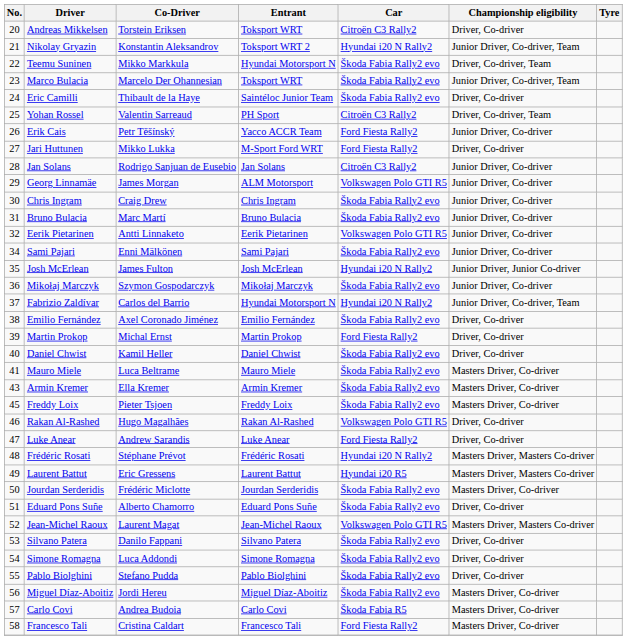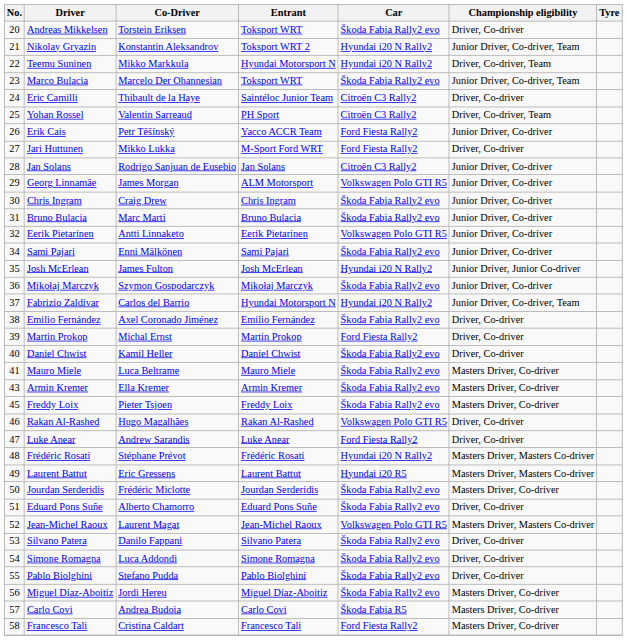 <table class="wikitable" style="font-size: 85%;">
 <tr>
 <th>No.</th>
 <th>Driver</th>
 <th>Co-Driver</th>
 <th>Entrant</th>
 <th>Car</th>
 <th>Championship eligibility</th>
 <th>Tyre</th>
 </tr>
 <tr>
 <td align="center">20</td>
 <td> <a href='#'>Andreas Mikkelsen</a></td>
 <td> <a href='#'>Torstein Eriksen</a></td>
 <td> <a href='#'>Toksport WRT</a></td>
-<td><a href='#'>Citroën C3 Rally2</a></td>
+<td><a href='#'>Škoda Fabia Rally2 evo</a></td>
 <td>Driver, Co-driver</td>
 <td align="center"></td>
 </tr>
 <tr>
 <td align="center">21</td>
 <td> <a href='#'>Nikolay Gryazin</a></td>
 <td> <a href='#'>Konstantin Aleksandrov</a></td>
 <td> <a href='#'>Toksport WRT 2</a></td>
 <td><a href='#'>Hyundai i20 N Rally2</a></td>
 <td>Junior Driver, Co-driver, Team</td>
 <td align="center"></td>
 </tr>
 <tr>
 <td align="center">22</td>
 <td> <a href='#'>Teemu Suninen</a></td>
 <td> <a href='#'>Mikko Markkula</a></td>
 <td> <a href='#'>Hyundai Motorsport N</a></td>
-<td><a href='#'>Škoda Fabia Rally2 evo</a></td>
+<td><a href='#'>Hyundai i20 N Rally2</a></td>
 <td>Driver, Co-driver, Team</td>
 <td align="center"></td>
 </tr>
 <tr>
 <td align="center">23</td>
 <td> <a href='#'>Marco Bulacia</a></td>
 <td> <a href='#'>Marcelo Der Ohannesian</a></td>
 <td> <a href='#'>Toksport WRT</a></td>
 <td><a href='#'>Škoda Fabia Rally2 evo</a></td>
 <td>Junior Driver, Co-driver, Team</td>
 <td align="center"></td>
 </tr>
 <tr>
 <td align="center">24</td>
 <td> <a href='#'>Eric Camilli</a></td>
 <td> <a href='#'>Thibault de la Haye</a></td>
 <td> <a href='#'>Saintéloc Junior Team</a></td>
-<td><a href='#'>Škoda Fabia Rally2 evo</a></td>
+<td><a href='#'>Citroën C3 Rally2</a></td>
 <td>Driver, Co-driver</td>
 <td></td>
 </tr>
 <tr>
 <td align="center">25</td>
 <td> <a href='#'>Yohan Rossel</a></td>
 <td> <a href='#'>Valentin Sarreaud</a></td>
 <td> <a href='#'>PH Sport</a></td>
 <td><a href='#'>Citroën C3 Rally2</a></td>
 <td>Driver, Co-driver, Team</td>
 <td align="center"></td>
 </tr>
 <tr>
 <td align="center">26</td>
 <td> <a href='#'>Erik Cais</a></td>
 <td> <a href='#'>Petr Těšínský</a></td>
 <td> <a href='#'>Yacco ACCR Team</a></td>
 <td><a href='#'>Ford Fiesta Rally2</a></td>
 <td>Junior Driver, Co-driver</td>
 <td align="center"></td>
 </tr>
 <tr>
 <td align="center">27</td>
 <td> <a href='#'>Jari Huttunen</a></td>
 <td> <a href='#'>Mikko Lukka</a></td>
 <td> <a href='#'>M-Sport Ford WRT</a></td>
 <td><a href='#'>Ford Fiesta Rally2</a></td>
 <td>Driver, Co-driver</td>
 <td align="center"></td>
 </tr>
 <tr>
 <td align="center">28</td>
 <td> <a href='#'>Jan Solans</a></td>
 <td> <a href='#'>Rodrigo Sanjuan de Eusebio</a></td>
 <td> <a href='#'>Jan Solans</a></td>
 <td><a href='#'>Citroën C3 Rally2</a></td>
 <td>Junior Driver, Co-driver</td>
 <td align="center"></td>
 </tr>
 <tr>
 <td align="center">29</td>
 <td> <a href='#'>Georg Linnamäe</a></td>
 <td> <a href='#'>James Morgan</a></td>
 <td> <a href='#'>ALM Motorsport</a></td>
 <td><a href='#'>Volkswagen Polo GTI R5</a></td>
 <td>Junior Driver, Co-driver</td>
 <td align="center"></td>
 </tr>
 <tr>
 <td align="center">30</td>
 <td> <a href='#'>Chris Ingram</a></td>
 <td> <a href='#'>Craig Drew</a></td>
 <td> <a href='#'>Chris Ingram</a></td>
 <td><a href='#'>Škoda Fabia Rally2 evo</a></td>
 <td>Junior Driver, Co-driver</td>
 <td align="center"></td>
 </tr>
 <tr>
 <td align="center">31</td>
 <td> <a href='#'>Bruno Bulacia</a></td>
 <td> <a href='#'>Marc Martí</a></td>
 <td> <a href='#'>Bruno Bulacia</a></td>
 <td><a href='#'>Škoda Fabia Rally2 evo</a></td>
 <td>Junior Driver, Co-driver</td>
 <td align="center"></td>
 </tr>
 <tr>
 <td align="center">32</td>
 <td> <a href='#'>Eerik Pietarinen</a></td>
 <td> <a href='#'>Antti Linnaketo</a></td>
 <td> <a href='#'>Eerik Pietarinen</a></td>
 <td><a href='#'>Volkswagen Polo GTI R5</a></td>
 <td>Junior Driver, Co-driver</td>
 <td align="center"></td>
 </tr>
 <tr>
 <td align="center">34</td>
 <td> <a href='#'>Sami Pajari</a></td>
 <td> <a href='#'>Enni Mälkönen</a></td>
 <td> <a href='#'>Sami Pajari</a></td>
 <td><a href='#'>Škoda Fabia Rally2 evo</a></td>
 <td>Junior Driver, Co-driver</td>
 <td align="center"></td>
 </tr>
 <tr>
 <td align="center">35</td>
 <td> <a href='#'>Josh McErlean</a></td>
 <td> <a href='#'>James Fulton</a></td>
 <td> <a href='#'>Josh McErlean</a></td>
 <td><a href='#'>Hyundai i20 N Rally2</a></td>
 <td>Junior Driver, Junior Co-driver</td>
 <td align="center"></td>
 </tr>
 <tr>
 <td align="center">36</td>
 <td> <a href='#'>Mikołaj Marczyk</a></td>
 <td> <a href='#'>Szymon Gospodarczyk</a></td>
 <td> <a href='#'>Mikołaj Marczyk</a></td>
 <td><a href='#'>Škoda Fabia Rally2 evo</a></td>
 <td>Junior Driver, Co-driver</td>
 <td align="center"></td>
 </tr>
 <tr>
 <td align="center">37</td>
 <td> <a href='#'>Fabrizio Zaldívar</a></td>
 <td> <a href='#'>Carlos del Barrio</a></td>
 <td> <a href='#'>Hyundai Motorsport N</a></td>
 <td><a href='#'>Hyundai i20 N Rally2</a></td>
 <td>Junior Driver, Co-driver, Team</td>
 <td align="center"></td>
 </tr>
 <tr>
 <td align="center">38</td>
 <td> <a href='#'>Emilio Fernández</a></td>
 <td> <a href='#'>Axel Coronado Jiménez</a></td>
 <td> <a href='#'>Emilio Fernández</a></td>
 <td><a href='#'>Škoda Fabia Rally2 evo</a></td>
 <td>Driver, Co-driver</td>
 <td align="center"></td>
 </tr>
 <tr>
 <td align="center">39</td>
 <td> <a href='#'>Martin Prokop</a></td>
 <td> <a href='#'>Michal Ernst</a></td>
 <td> <a href='#'>Martin Prokop</a></td>
 <td><a href='#'>Ford Fiesta Rally2</a></td>
 <td>Driver, Co-driver</td>
 <td align="center"></td>
 </tr>
 <tr>
 <td align="center">40</td>
 <td> <a href='#'>Daniel Chwist</a></td>
 <td> <a href='#'>Kamil Heller</a></td>
 <td> <a href='#'>Daniel Chwist</a></td>
 <td><a href='#'>Škoda Fabia Rally2 evo</a></td>
 <td>Driver, Co-driver</td>
 <td align="center"></td>
 </tr>
 <tr>
 <td align="center">41</td>
 <td> <a href='#'>Mauro Miele</a></td>
 <td> <a href='#'>Luca Beltrame</a></td>
 <td> <a href='#'>Mauro Miele</a></td>
 <td><a href='#'>Škoda Fabia Rally2 evo</a></td>
 <td>Masters Driver, Co-driver</td>
 <td align="center"></td>
 </tr>
 <tr>
 <td align="center">43</td>
 <td> <a href='#'>Armin Kremer</a></td>
 <td> <a href='#'>Ella Kremer</a></td>
 <td> <a href='#'>Armin Kremer</a></td>
 <td><a href='#'>Škoda Fabia Rally2 evo</a></td>
 <td>Masters Driver, Co-driver</td>
 <td align="center"></td>
 </tr>
 <tr>
 <td align="center">45</td>
 <td> <a href='#'>Freddy Loix</a></td>
 <td> <a href='#'>Pieter Tsjoen</a></td>
 <td> <a href='#'>Freddy Loix</a></td>
 <td><a href='#'>Škoda Fabia Rally2 evo</a></td>
 <td>Masters Driver, Co-driver</td>
 <td align="center"></td>
 </tr>
 <tr>
 <td align="center">46</td>
 <td> <a href='#'>Rakan Al-Rashed</a></td>
 <td> <a href='#'>Hugo Magalhães</a></td>
 <td> <a href='#'>Rakan Al-Rashed</a></td>
 <td><a href='#'>Volkswagen Polo GTI R5</a></td>
 <td>Driver, Co-driver</td>
 <td align="center"></td>
 </tr>
 <tr>
 <td align="center">47</td>
 <td> <a href='#'>Luke Anear</a></td>
 <td> <a href='#'>Andrew Sarandis</a></td>
 <td> <a href='#'>Luke Anear</a></td>
 <td><a href='#'>Ford Fiesta Rally2</a></td>
 <td>Driver, Co-driver</td>
 <td align="center"></td>
 </tr>
 <tr>
 <td align="center">48</td>
 <td> <a href='#'>Frédéric Rosati</a></td>
 <td> <a href='#'>Stéphane Prévot</a></td>
 <td> <a href='#'>Frédéric Rosati</a></td>
 <td><a href='#'>Hyundai i20 N Rally2</a></td>
 <td>Masters Driver, Masters Co-driver</td>
 <td align="center"></td>
 </tr>
 <tr>
 <td align="center">49</td>
 <td> <a href='#'>Laurent Battut</a></td>
 <td> <a href='#'>Eric Gressens</a></td>
 <td> <a href='#'>Laurent Battut</a></td>
 <td><a href='#'>Hyundai i20 R5</a></td>
 <td>Masters Driver, Masters Co-driver</td>
 <td align="center"></td>
 </tr>
 <tr>
 <td align="center">50</td>
 <td> <a href='#'>Jourdan Serderidis</a></td>
 <td> <a href='#'>Frédéric Miclotte</a></td>
 <td> <a href='#'>Jourdan Serderidis</a></td>
 <td><a href='#'>Škoda Fabia Rally2 evo</a></td>
 <td>Masters Driver, Co-driver</td>
 <td align="center"></td>
 </tr>
 <tr>
 <td align="center">51</td>
 <td> <a href='#'>Eduard Pons Suñe</a></td>
 <td> <a href='#'>Alberto Chamorro</a></td>
 <td> <a href='#'>Eduard Pons Suñe</a></td>
 <td><a href='#'>Škoda Fabia Rally2 evo</a></td>
 <td>Driver, Co-driver</td>
 <td align="center"></td>
 </tr>
 <tr>
 <td align="center">52</td>
 <td> <a href='#'>Jean-Michel Raoux</a></td>
 <td> <a href='#'>Laurent Magat</a></td>
 <td> <a href='#'>Jean-Michel Raoux</a></td>
 <td><a href='#'>Volkswagen Polo GTI R5</a></td>
 <td>Masters Driver, Masters Co-driver</td>
 <td align="center"></td>
 </tr>
 <tr>
 <td align="center">53</td>
 <td> <a href='#'>Silvano Patera</a></td>
 <td> <a href='#'>Danilo Fappani</a></td>
 <td> <a href='#'>Silvano Patera</a></td>
 <td><a href='#'>Škoda Fabia Rally2 evo</a></td>
 <td>Driver, Co-driver</td>
 <td align="center"></td>
 </tr>
 <tr>
 <td align="center">54</td>
 <td> <a href='#'>Simone Romagna</a></td>
 <td> <a href='#'>Luca Addondi</a></td>
 <td> <a href='#'>Simone Romagna</a></td>
 <td><a href='#'>Škoda Fabia Rally2 evo</a></td>
 <td>Driver, Co-driver</td>
 <td align="center"></td>
 </tr>
 <tr>
 <td align="center">55</td>
 <td> <a href='#'>Pablo Biolghini</a></td>
 <td> <a href='#'>Stefano Pudda</a></td>
 <td> <a href='#'>Pablo Biolghini</a></td>
 <td><a href='#'>Škoda Fabia Rally2 evo</a></td>
 <td>Driver, Co-driver</td>
 <td align="center"></td>
 </tr>
 <tr>
 <td align="center">56</td>
 <td> <a href='#'>Miguel Díaz-Aboitiz</a></td>
 <td> <a href='#'>Jordi Hereu</a></td>
 <td> <a href='#'>Miguel Díaz-Aboitiz</a></td>
 <td><a href='#'>Škoda Fabia Rally2 evo</a></td>
 <td>Masters Driver, Co-driver</td>
 <td align="center"></td>
 </tr>
 <tr>
 <td align="center">57</td>
 <td> <a href='#'>Carlo Covi</a></td>
 <td> <a href='#'>Andrea Budoia</a></td>
 <td> <a href='#'>Carlo Covi</a></td>
 <td><a href='#'>Škoda Fabia R5</a></td>
 <td>Masters Driver, Co-driver</td>
 <td align="center"></td>
 </tr>
 <tr>
 <td align="center">58</td>
 <td> <a href='#'>Francesco Tali</a></td>
 <td> <a href='#'>Cristina Caldart</a></td>
 <td> <a href='#'>Francesco Tali</a></td>
 <td><a href='#'>Ford Fiesta Rally2</a></td>
 <td>Masters Driver, Co-driver</td>
 <td align="center"></td>
 </tr>
 <tr>
 </tr>
 </table>
